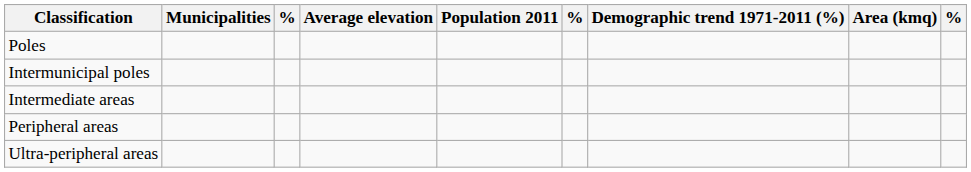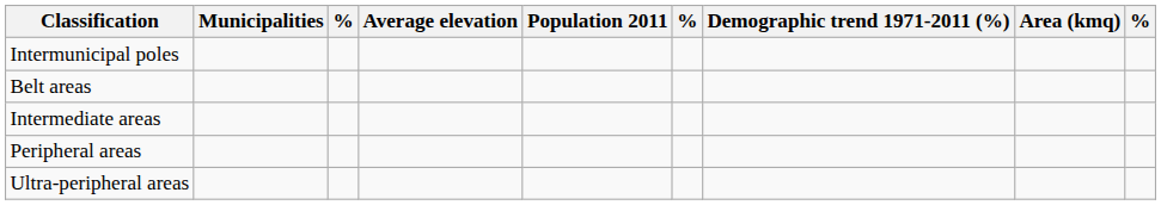 <table class="wikitable sortable">
 <tr>
 <th>Classification</th>
 <th>Municipalities</th>
 <th>%</th>
 <th>Average elevation</th>
 <th>Population 2011</th>
 <th>%</th>
 <th>Demographic trend 1971-2011 (%)</th>
 <th>Area (kmq)</th>
 <th>%</th>
 </tr>
 <tr>
-<td>Poles</td>
+<td>Intermunicipal poles</td>
 <td></td>
 <td></td>
 <td></td>
 <td></td>
 <td></td>
 <td></td>
 <td></td>
 <td></td>
 </tr>
 <tr>
-<td>Intermunicipal poles</td>
+<td>Belt areas</td>
 <td></td>
 <td></td>
 <td></td>
 <td></td>
 <td></td>
 <td></td>
 <td></td>
 <td></td>
 </tr>
 <tr>
 <td>Intermediate areas</td>
 <td></td>
 <td></td>
 <td></td>
 <td></td>
 <td></td>
 <td></td>
 <td></td>
 <td></td>
 </tr>
 <tr>
 <td>Peripheral areas</td>
 <td></td>
 <td></td>
 <td></td>
 <td></td>
 <td></td>
 <td></td>
 <td></td>
 <td></td>
 </tr>
 <tr>
 <td>Ultra-peripheral areas</td>
 <td></td>
 <td></td>
 <td></td>
 <td></td>
 <td></td>
 <td></td>
 <td></td>
 <td></td>
 </tr>
 </table>
